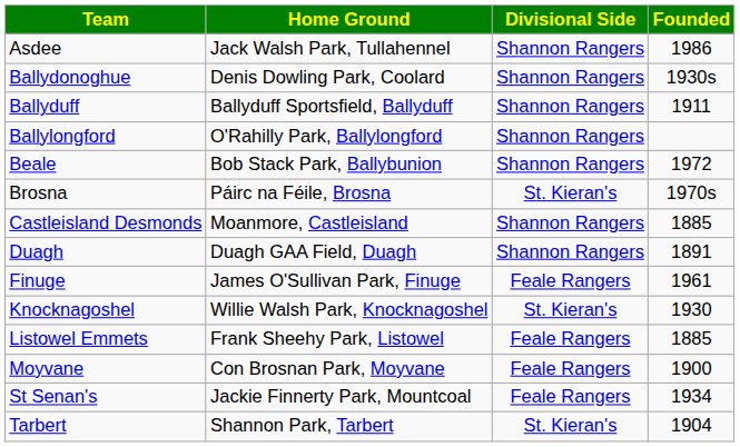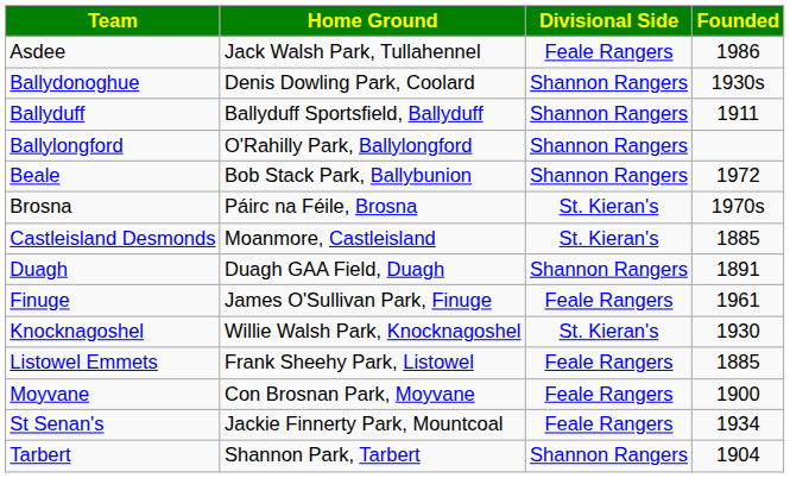 <table class="wikitable sortable"style="text-align:center;">
 <tr>
 <th style="background:green;color:yellow">Team</th>
 <th style="background:green;color:yellow">Home Ground</th>
 <th style="background:green;color:yellow">Divisional Side</th>
 <th style="background:green;color:yellow">Founded</th>
 </tr>
 <tr>
 <td style="text-align:left"> Asdee</td>
 <td style="text-align:left">Jack Walsh Park, Tullahennel</td>
-<td> <a href='#'>Shannon Rangers</a></td>
+<td> <a href='#'>Feale Rangers</a></td>
 <td>1986</td>
 </tr>
 <tr>
 <td style="text-align:left"> <a href='#'>Ballydonoghue</a></td>
 <td style="text-align:left">Denis Dowling Park, Coolard</td>
 <td> <a href='#'>Shannon Rangers</a></td>
 <td>1930s</td>
 </tr>
 <tr>
 <td style="text-align:left"> <a href='#'>Ballyduff</a></td>
 <td style="text-align:left">Ballyduff Sportsfield, <a href='#'>Ballyduff</a></td>
 <td> <a href='#'>Shannon Rangers</a></td>
 <td>1911</td>
 </tr>
 <tr>
 <td style="text-align:left"> <a href='#'>Ballylongford</a></td>
 <td style="text-align:left">O'Rahilly Park, <a href='#'>Ballylongford</a></td>
 <td> <a href='#'>Shannon Rangers</a></td>
 <td></td>
 </tr>
 <tr>
 <td style="text-align:left"> <a href='#'>Beale</a></td>
 <td style="text-align:left">Bob Stack Park, <a href='#'>Ballybunion</a></td>
 <td> <a href='#'>Shannon Rangers</a></td>
 <td>1972</td>
 </tr>
 <tr>
 <td style="text-align:left"> Brosna</td>
 <td style="text-align:left">Páirc na Féile, <a href='#'>Brosna</a></td>
 <td> <a href='#'>St. Kieran's</a></td>
 <td>1970s</td>
 </tr>
 <tr>
 <td style="text-align:left"> <a href='#'>Castleisland Desmonds</a></td>
 <td style="text-align:left">Moanmore, <a href='#'>Castleisland</a></td>
-<td> <a href='#'>Shannon Rangers</a></td>
+<td> <a href='#'>St. Kieran's</a></td>
 <td>1885</td>
 </tr>
 <tr>
 <td style="text-align:left"> <a href='#'>Duagh</a></td>
 <td style="text-align:left">Duagh GAA Field, <a href='#'>Duagh</a></td>
 <td> <a href='#'>Shannon Rangers</a></td>
 <td>1891</td>
 </tr>
 <tr>
 <td style="text-align:left"> <a href='#'>Finuge</a></td>
 <td style="text-align:left">James O'Sullivan Park, <a href='#'>Finuge</a></td>
 <td> <a href='#'>Feale Rangers</a></td>
 <td>1961</td>
 </tr>
 <tr>
 <td style="text-align:left"> <a href='#'>Knocknagoshel</a></td>
 <td style="text-align:left">Willie Walsh Park, <a href='#'>Knocknagoshel</a></td>
 <td> <a href='#'>St. Kieran's</a></td>
 <td>1930</td>
 </tr>
 <tr>
 <td style="text-align:left"> <a href='#'>Listowel Emmets</a></td>
 <td style="text-align:left">Frank Sheehy Park, <a href='#'>Listowel</a></td>
 <td> <a href='#'>Feale Rangers</a></td>
 <td>1885</td>
 </tr>
 <tr>
 <td style="text-align:left"> <a href='#'>Moyvane</a></td>
 <td style="text-align:left">Con Brosnan Park, <a href='#'>Moyvane</a></td>
 <td> <a href='#'>Feale Rangers</a></td>
 <td>1900</td>
 </tr>
 <tr>
 <td style="text-align:left"> <a href='#'>St Senan's</a></td>
 <td style="text-align:left">Jackie Finnerty Park, Mountcoal</td>
 <td> <a href='#'>Feale Rangers</a></td>
 <td>1934</td>
 </tr>
 <tr>
 <td style="text-align:left"> <a href='#'>Tarbert</a></td>
 <td style="text-align:left">Shannon Park, <a href='#'>Tarbert</a></td>
-<td> <a href='#'>St. Kieran's</a></td>
+<td> <a href='#'>Shannon Rangers</a></td>
 <td>1904</td>
 </tr>
 </table>
